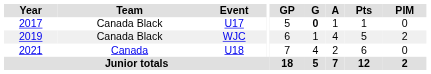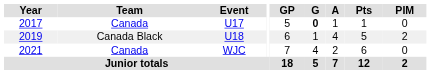 <table border="0" cellpadding="1" cellspacing="0" ID="Table3" style="text-align:center; width:40em">
 <tr bgcolor="#e0e0e0">
 <th>Year</th>
 <th>Team</th>
 <th>Event</th>
 <th rowspan="102" bgcolor="#ffffff"></th>
 <th>GP</th>
 <th>G</th>
 <th>A</th>
 <th>Pts</th>
 <th>PIM</th>
 </tr>
 <tr>
 <td><a href='#'>2017</a></td>
-<td>Canada Black</td>
+<td><a href='#'>Canada</a></td>
 <td><a href='#'>U17</a></td>
 <td>5</td>
 <td><strong>0</strong></td>
 <td>1</td>
 <td>1</td>
 <td>0</td>
 </tr>
 <tr bgcolor="#f0f0f0">
 <td><a href='#'>2019</a></td>
 <td>Canada Black</td>
-<td><a href='#'>WJC</a></td>
+<td><a href='#'>U18</a></td>
 <td>6</td>
 <td>1</td>
 <td>4</td>
 <td>5</td>
 <td>2</td>
 </tr>
 <tr>
 <td><a href='#'>2021</a></td>
 <td><a href='#'>Canada</a></td>
-<td><a href='#'>U18</a></td>
+<td><a href='#'>WJC</a></td>
 <td>7</td>
 <td>4</td>
 <td>2</td>
 <td>6</td>
 <td>0</td>
 </tr>
 <tr bgcolor="#e0e0e0">
 <th colspan="4">Junior totals</th>
 <th>18</th>
 <th>5</th>
 <th>7</th>
 <th>12</th>
 <th>2</th>
 </tr>
 </table>
